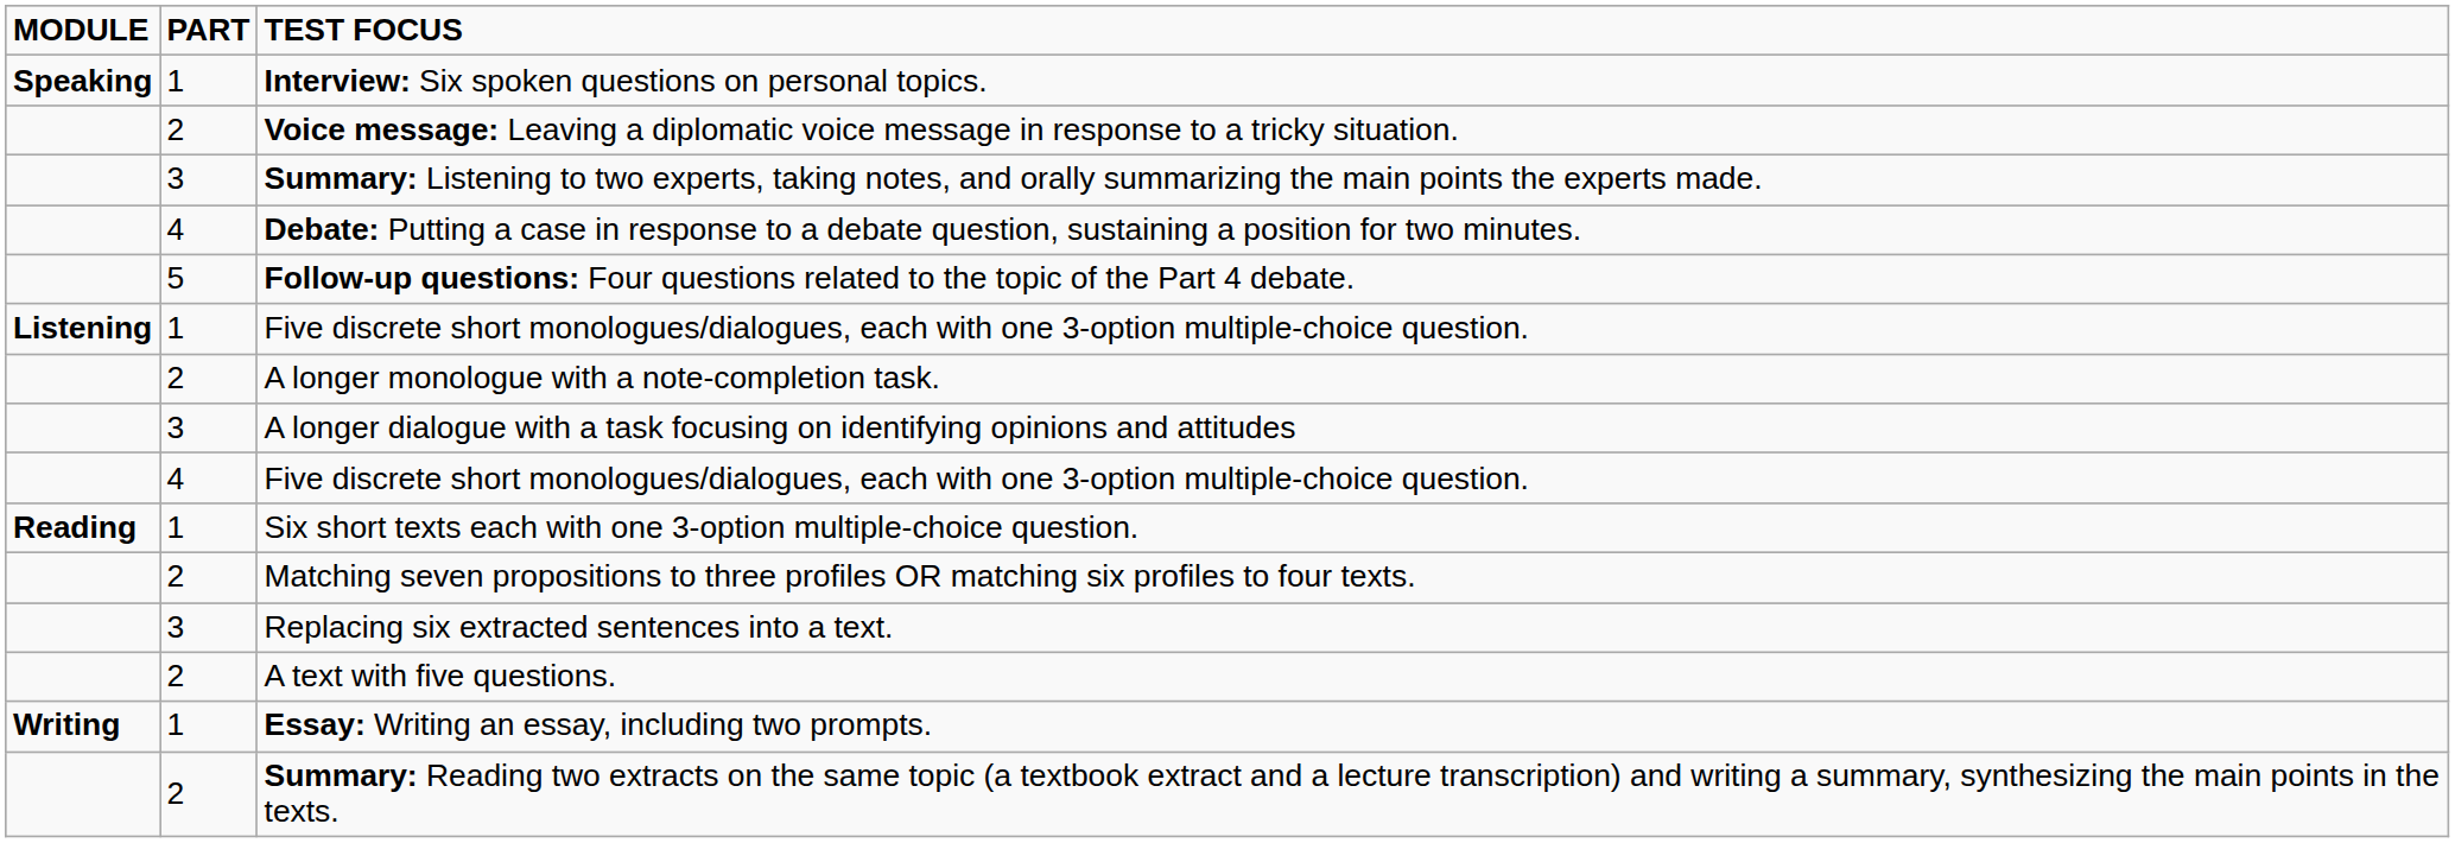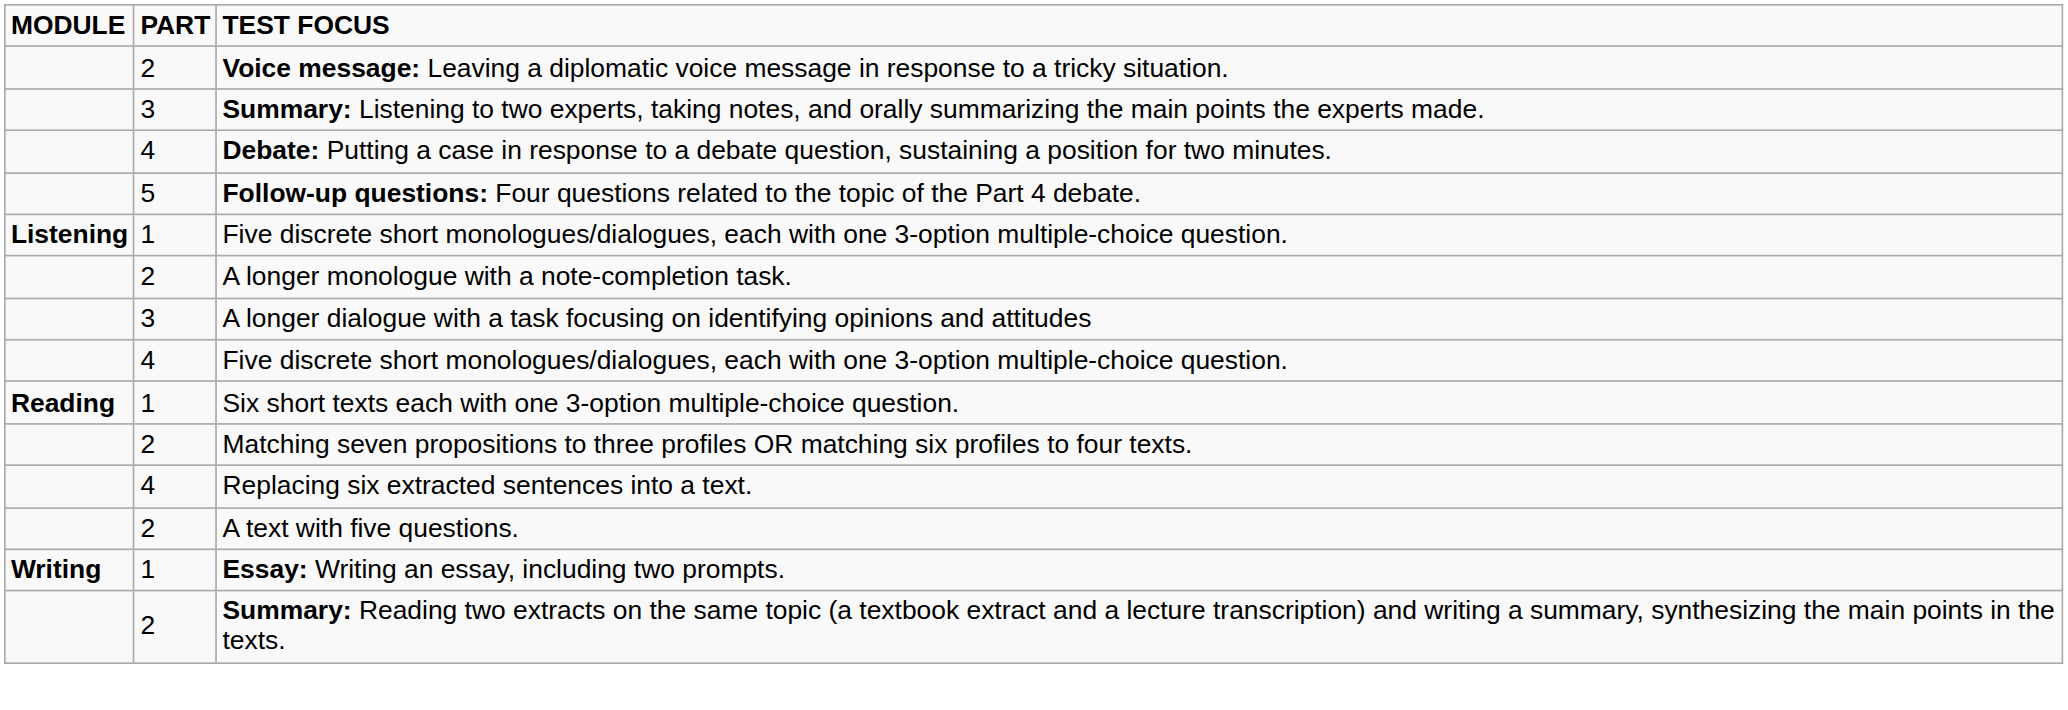 <table class="wikitable">
 <tr>
 <td><strong>MODULE</strong></td>
 <td><strong>PART</strong></td>
 <td><strong>TEST FOCUS</strong></td>
-</tr>
-<tr>
-<td><strong>Speaking</strong></td>
-<td>1</td>
-<td><strong>Interview:</strong> Six spoken questions on personal topics.</td>
 </tr>
 <tr>
 <td></td>
 <td>2</td>
 <td><strong>Voice message:</strong> Leaving a diplomatic voice message in response to a tricky situation.</td>
 </tr>
 <tr>
 <td></td>
 <td>3</td>
 <td><strong>Summary:</strong> Listening to two experts, taking notes, and orally summarizing the main points the experts made.</td>
 </tr>
 <tr>
 <td></td>
 <td>4</td>
 <td><strong>Debate:</strong> Putting a case in response to a debate question, sustaining a position for two minutes.</td>
 </tr>
 <tr>
 <td></td>
 <td>5</td>
 <td><strong>Follow-up questions:</strong> Four questions related to the topic of the Part 4 debate.</td>
 </tr>
 <tr>
 <td><strong>Listening</strong></td>
 <td>1</td>
 <td>Five discrete short monologues/dialogues, each with one 3-option multiple-choice question.</td>
 </tr>
 <tr>
 <td></td>
 <td>2</td>
 <td>A longer monologue with a note-completion task.</td>
 </tr>
 <tr>
 <td></td>
 <td>3</td>
 <td>A longer dialogue with a task focusing on identifying opinions and attitudes</td>
 </tr>
 <tr>
 <td></td>
 <td>4</td>
 <td>Five discrete short monologues/dialogues, each with one 3-option multiple-choice question.</td>
 </tr>
 <tr>
 <td><strong>Reading</strong></td>
 <td>1</td>
 <td>Six short texts each with one 3-option multiple-choice question.</td>
 </tr>
 <tr>
 <td></td>
 <td>2</td>
 <td>Matching seven propositions to three profiles OR matching six profiles to four texts.</td>
 </tr>
 <tr>
 <td></td>
-<td>3</td>
+<td>4</td>
 <td>Replacing six extracted sentences into a text.</td>
 </tr>
 <tr>
 <td></td>
 <td>2</td>
 <td>A text with five questions.</td>
 </tr>
 <tr>
 <td><strong>Writing</strong></td>
 <td>1</td>
 <td><strong>Essay:</strong> Writing an essay, including two prompts.</td>
 </tr>
 <tr>
 <td></td>
 <td>2</td>
 <td><strong>Summary:</strong> Reading two extracts on the same topic (a textbook extract and a lecture transcription) and writing a summary, synthesizing the main points in the texts.</td>
 </tr>
 </table>
